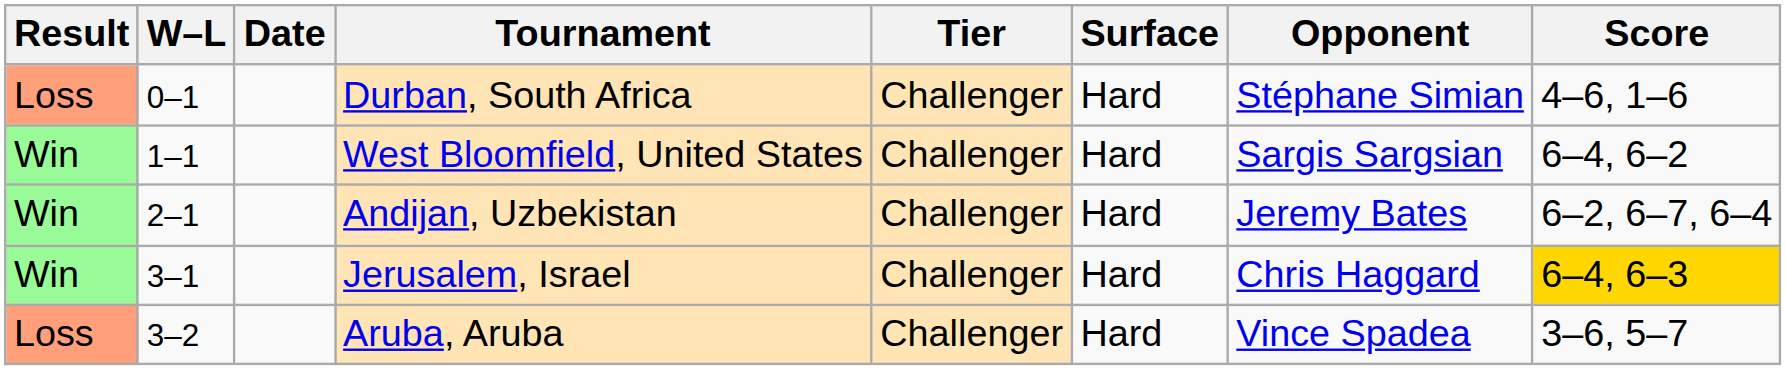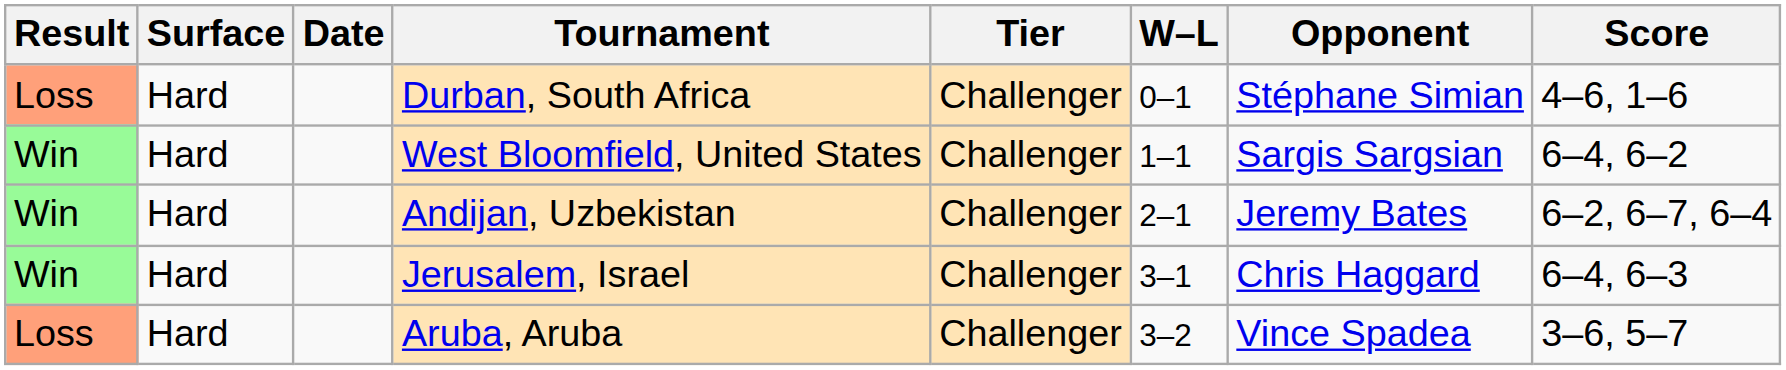 <table class="sortable wikitable">
 <tr>
 <th>Result</th>
-<th class="unsortable">W–L</th>
+<th>Surface</th>
 <th>Date</th>
 <th>Tournament</th>
 <th>Tier</th>
-<th>Surface</th>
+<th class="unsortable">W–L</th>
 <th>Opponent</th>
 <th class="unsortable">Score</th>
 </tr>
 <tr>
 <td style="background:#ffa07a;">Loss</td>
-<td><small>0–1</small></td>
+<td>Hard</td>
 <td></td>
 <td style="background:moccasin;"><a href='#'>Durban</a>, South Africa</td>
 <td style="background:moccasin;">Challenger</td>
-<td>Hard</td>
+<td><small>0–1</small></td>
 <td> <a href='#'>Stéphane Simian</a></td>
 <td>4–6, 1–6</td>
 </tr>
 <tr>
 <td style="background:#98fb98;">Win</td>
-<td><small>1–1</small></td>
+<td>Hard</td>
 <td></td>
 <td style="background:moccasin;"><a href='#'>West Bloomfield</a>, United States</td>
 <td style="background:moccasin;">Challenger</td>
-<td>Hard</td>
+<td><small>1–1</small></td>
 <td> <a href='#'>Sargis Sargsian</a></td>
 <td>6–4, 6–2</td>
 </tr>
 <tr>
 <td style="background:#98fb98;">Win</td>
-<td><small>2–1</small></td>
+<td>Hard</td>
 <td></td>
 <td style="background:moccasin;"><a href='#'>Andijan</a>, Uzbekistan</td>
 <td style="background:moccasin;">Challenger</td>
-<td>Hard</td>
+<td><small>2–1</small></td>
 <td> <a href='#'>Jeremy Bates</a></td>
 <td>6–2, 6–7, 6–4</td>
 </tr>
 <tr>
 <td style="background:#98fb98;">Win</td>
-<td><small>3–1</small></td>
+<td>Hard</td>
 <td></td>
 <td style="background:moccasin;"><a href='#'>Jerusalem</a>, Israel</td>
 <td style="background:moccasin;">Challenger</td>
-<td>Hard</td>
+<td><small>3–1</small></td>
 <td> <a href='#'>Chris Haggard</a></td>
-<td style="background: gold;">6–4, 6–3</td>
+<td>6–4, 6–3</td>
 </tr>
 <tr>
 <td style="background:#ffa07a;">Loss</td>
-<td><small>3–2</small></td>
+<td>Hard</td>
 <td></td>
 <td style="background:moccasin;"><a href='#'>Aruba</a>, Aruba</td>
 <td style="background:moccasin;">Challenger</td>
-<td>Hard</td>
+<td><small>3–2</small></td>
 <td> <a href='#'>Vince Spadea</a></td>
 <td>3–6, 5–7</td>
 </tr>
 </table>
